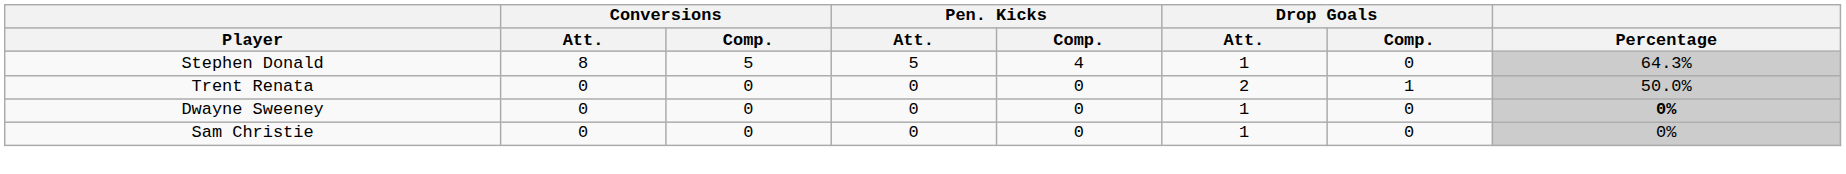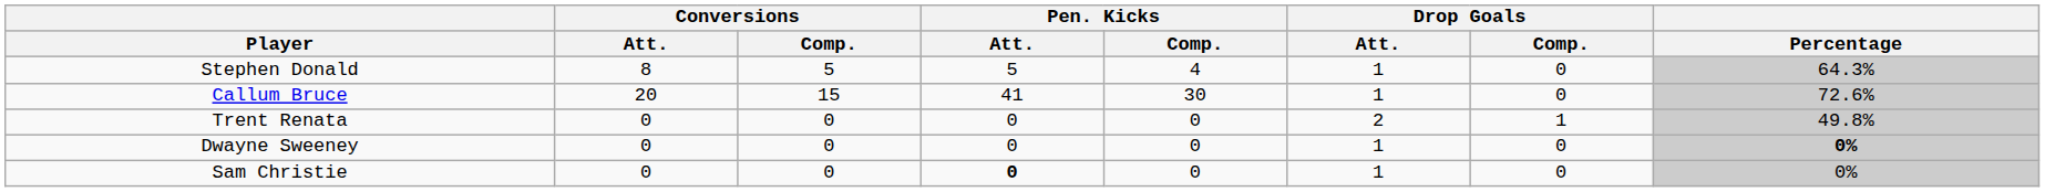 <table class="wikitable" style="text-align:center; line-height: 90%; font-size:90%;" width=80%>
 <tr>
 <th></th>
 <th colspan=2>Conversions</th>
 <th colspan=2>Pen. Kicks</th>
 <th colspan=2>Drop Goals</th>
 <th></th>
 </tr>
 <tr>
 <th width=27%>Player</th>
 <th width=9%>Att.</th>
 <th width=9%>Comp.</th>
 <th width=9%>Att.</th>
 <th width=9%>Comp.</th>
 <th width=9%>Att.</th>
 <th width=9%>Comp.</th>
 <th width=19%>Percentage</th>
 </tr>
 <tr>
 <td>Stephen Donald</td>
 <td>8</td>
 <td>5</td>
 <td>5</td>
 <td>4</td>
 <td>1</td>
 <td>0</td>
 <td bgcolor=#cccccc>64.3%</td>
 </tr>
 <tr>
+<td><a href='#'>Callum Bruce</a></td>
+<td>20</td>
+<td>15</td>
+<td>41</td>
+<td>30</td>
+<td>1</td>
+<td>0</td>
+<td bgcolor=#cccccc>72.6%</td>
+</tr>
+<tr>
 <td>Trent Renata</td>
 <td>0</td>
 <td>0</td>
 <td>0</td>
 <td>0</td>
 <td>2</td>
 <td>1</td>
-<td bgcolor=#cccccc>50.0%</td>
+<td bgcolor=#cccccc>49.8%</td>
 </tr>
 <tr>
 <td>Dwayne Sweeney</td>
 <td>0</td>
 <td>0</td>
 <td>0</td>
 <td>0</td>
 <td>1</td>
 <td>0</td>
 <td bgcolor=#cccccc><strong>0%</strong></td>
 </tr>
 <tr>
 <td>Sam Christie</td>
 <td>0</td>
 <td>0</td>
-<td>0</td>
+<td><strong>0</strong></td>
 <td>0</td>
 <td>1</td>
 <td>0</td>
 <td bgcolor=#cccccc>0%</td>
 </tr>
 </table>
